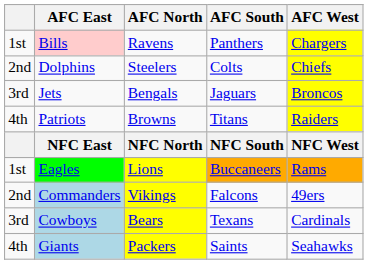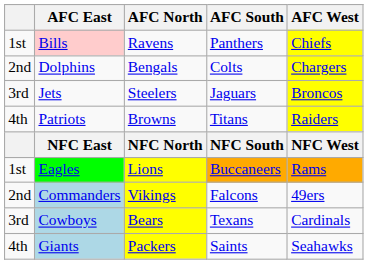 <table class="wikitable" style="font-size:90%">
 <tr>
 <th></th>
 <th>AFC East</th>
 <th>AFC North</th>
 <th>AFC South</th>
 <th>AFC West</th>
 </tr>
 <tr>
 <td>1st</td>
 <td style="background-color:#ffcccc"><a href='#'>Bills</a></td>
 <td><a href='#'>Ravens</a></td>
 <td><a href='#'>Panthers</a></td>
-<td style="background-color:#ffff00"><a href='#'>Chargers</a></td>
+<td style="background-color:#ffff00"><a href='#'>Chiefs</a></td>
 </tr>
 <tr>
 <td>2nd</td>
 <td><a href='#'>Dolphins</a></td>
-<td><a href='#'>Steelers</a></td>
+<td><a href='#'>Bengals</a></td>
 <td><a href='#'>Colts</a></td>
-<td style="background-color:#ffff00"><a href='#'>Chiefs</a></td>
+<td style="background-color:#ffff00"><a href='#'>Chargers</a></td>
 </tr>
 <tr>
 <td>3rd</td>
 <td><a href='#'>Jets</a></td>
-<td><a href='#'>Bengals</a></td>
+<td><a href='#'>Steelers</a></td>
 <td><a href='#'>Jaguars</a></td>
 <td style="background-color:#ffff00"><a href='#'>Broncos</a></td>
 </tr>
 <tr>
 <td>4th</td>
 <td><a href='#'>Patriots</a></td>
 <td><a href='#'>Browns</a></td>
 <td><a href='#'>Titans</a></td>
 <td style="background-color:#ffff00"><a href='#'>Raiders</a></td>
 </tr>
 <tr>
 <th></th>
 <th>NFC East</th>
 <th>NFC North</th>
 <th>NFC South</th>
 <th>NFC West</th>
 </tr>
 <tr>
 <td>1st</td>
 <td style="background-color:#00ff00"><a href='#'>Eagles</a></td>
 <td style="background-color:#ffff00"><a href='#'>Lions</a></td>
 <td style="background-color:#ffaa00"><a href='#'>Buccaneers</a></td>
 <td style="background-color:#ffaa00"><a href='#'>Rams</a></td>
 </tr>
 <tr>
 <td>2nd</td>
 <td style="background-color:#add8e6"><a href='#'>Commanders</a></td>
 <td style="background-color:#ffff00"><a href='#'>Vikings</a></td>
 <td><a href='#'>Falcons</a></td>
 <td><a href='#'>49ers</a></td>
 </tr>
 <tr>
 <td>3rd</td>
 <td style="background-color:#add8e6"><a href='#'>Cowboys</a></td>
 <td style="background-color:#ffff00"><a href='#'>Bears</a></td>
 <td><a href='#'>Texans</a></td>
 <td><a href='#'>Cardinals</a></td>
 </tr>
 <tr>
 <td>4th</td>
 <td style="background-color:#add8e6"><a href='#'>Giants</a></td>
 <td style="background-color:#ffff00"><a href='#'>Packers</a></td>
 <td><a href='#'>Saints</a></td>
 <td><a href='#'>Seahawks</a></td>
 </tr>
 </table>
